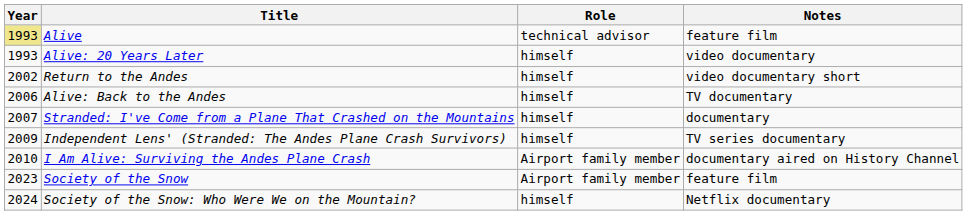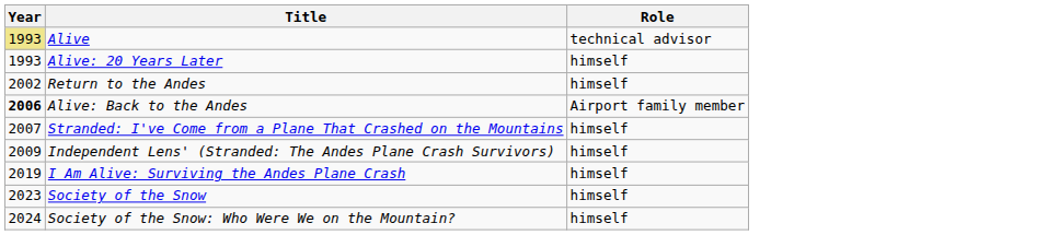 <table class="wikitable">
 <tr>
 <th>Year</th>
 <th>Title</th>
 <th>Role</th>
-<th>Notes</th>
 </tr>
 <tr>
 <td rowspan="1" style="background: khaki;">1993</td>
 <td><em><a href='#'>Alive</a></em></td>
 <td>technical advisor</td>
-<td>feature film</td>
 </tr>
 <tr>
 <td rowspan="1">1993</td>
 <td><em><a href='#'>Alive: 20 Years Later</a></em></td>
 <td>himself</td>
-<td>video documentary</td>
 </tr>
 <tr>
 <td rowspan="1">2002</td>
 <td><em>Return to the Andes</em></td>
 <td>himself</td>
-<td>video documentary short</td>
 </tr>
 <tr>
-<td rowspan="1">2006</td>
+<td rowspan="1"><strong>2006</strong></td>
 <td><em>Alive: Back to the Andes</em></td>
-<td>himself</td>
-<td>TV documentary</td>
+<td>Airport family member</td>
 </tr>
 <tr>
 <td rowspan="1">2007</td>
 <td><em><a href='#'>Stranded: I've Come from a Plane That Crashed on the Mountains</a></em></td>
 <td>himself</td>
-<td>documentary</td>
 </tr>
 <tr>
 <td rowspan="1">2009</td>
 <td><em>Independent Lens' (Stranded: The Andes Plane Crash Survivors)</em></td>
 <td>himself</td>
-<td>TV series documentary</td>
 </tr>
 <tr>
-<td rowspan="1">2010</td>
+<td rowspan="1">2019</td>
 <td><em><a href='#'>I Am Alive: Surviving the Andes Plane Crash</a></em></td>
-<td>Airport family member</td>
-<td>documentary aired on History Channel</td>
+<td>himself</td>
 </tr>
 <tr>
 <td rowspan="1">2023</td>
 <td><em><a href='#'>Society of the Snow</a></em></td>
-<td>Airport family member</td>
-<td>feature film</td>
+<td>himself</td>
 </tr>
 <tr>
 <td rowspan="1">2024</td>
 <td><em>Society of the Snow: Who Were We on the Mountain?</em></td>
 <td>himself</td>
-<td>Netflix documentary</td>
 </tr>
 </table>
